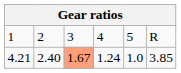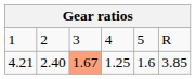 <table class="wikitable">
 <tr>
 <th colspan="6">Gear ratios</th>
 </tr>
 <tr>
 <td>1</td>
 <td>2</td>
 <td>3</td>
 <td>4</td>
 <td>5</td>
 <td>R</td>
 </tr>
 <tr>
 <td>4.21</td>
 <td>2.40</td>
 <td style="background: lightsalmon;">1.67</td>
-<td>1.24</td>
-<td>1.0</td>
+<td>1.25</td>
+<td>1.6</td>
 <td>3.85</td>
 </tr>
 </table>
